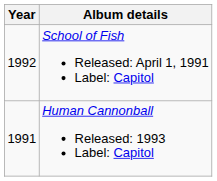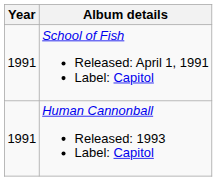 <table class="wikitable">
 <tr>
 <th>Year</th>
 <th>Album details</th>
 </tr>
 <tr>
-<td>1992</td>
+<td>1991</td>
 <td><em><a href='#'>School of Fish</a></em><br><ul><li>Released: April 1, 1991</li><li>Label: <a href='#'>Capitol</a></li></ul></td>
 </tr>
 <tr>
 <td>1991</td>
 <td><em><a href='#'>Human Cannonball</a></em><br><ul><li>Released: 1993</li><li>Label: <a href='#'>Capitol</a></li></ul></td>
 </tr>
 </table>
